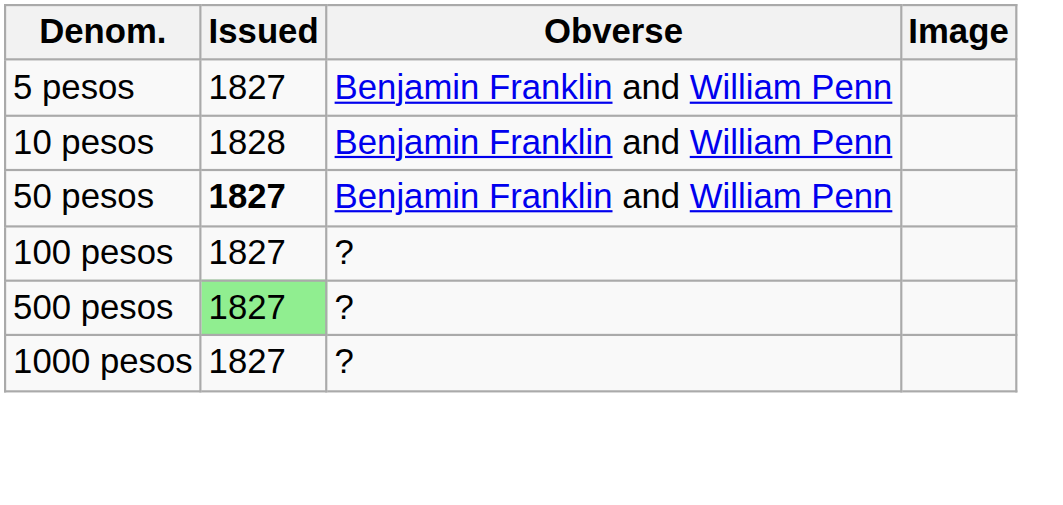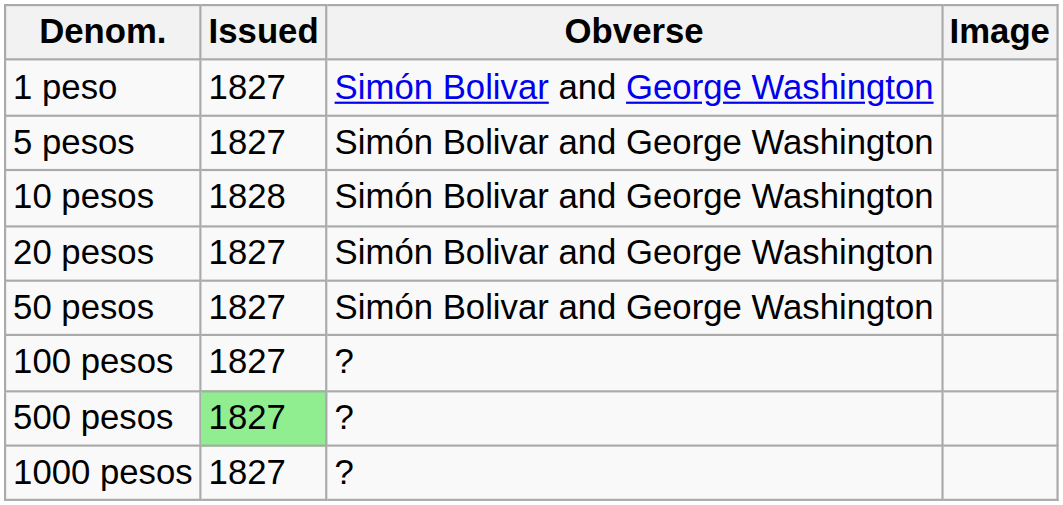 <table class= wikitable>
 <tr>
 <th>Denom.</th>
 <th>Issued</th>
 <th>Obverse</th>
 <th>Image</th>
 </tr>
 <tr>
+<td>1 peso</td>
+<td>1827</td>
+<td><a href='#'>Simón Bolivar</a> and <a href='#'>George Washington</a></td>
+<td></td>
+</tr>
+<tr>
 <td>5 pesos</td>
 <td>1827</td>
-<td><a href='#'>Benjamin Franklin</a> and <a href='#'>William Penn</a></td>
+<td>Simón Bolivar and George Washington</td>
 <td></td>
 </tr>
 <tr>
 <td>10 pesos</td>
 <td>1828</td>
-<td><a href='#'>Benjamin Franklin</a> and <a href='#'>William Penn</a></td>
+<td>Simón Bolivar and George Washington</td>
+<td></td>
+</tr>
+<tr>
+<td>20 pesos</td>
+<td>1827</td>
+<td>Simón Bolivar and George Washington</td>
 <td></td>
 </tr>
 <tr>
 <td>50 pesos</td>
-<td><strong>1827</strong></td>
-<td><a href='#'>Benjamin Franklin</a> and <a href='#'>William Penn</a></td>
+<td>1827</td>
+<td>Simón Bolivar and George Washington</td>
 <td></td>
 </tr>
 <tr>
 <td>100 pesos</td>
 <td>1827</td>
 <td>?</td>
 <td></td>
 </tr>
 <tr>
 <td>500 pesos</td>
 <td style="background: lightgreen;">1827</td>
 <td>?</td>
 <td></td>
 </tr>
 <tr>
 <td>1000 pesos</td>
 <td>1827</td>
 <td>?</td>
 <td></td>
 </tr>
 </table>
